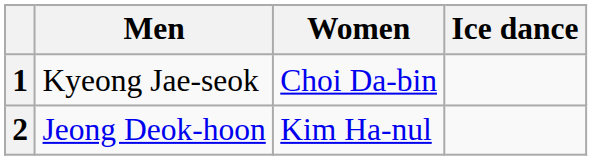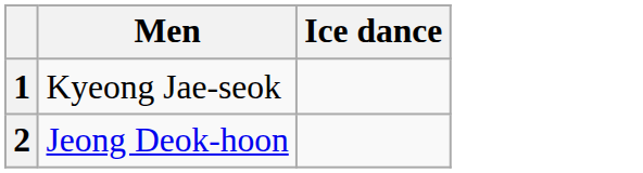 <table class="wikitable">
 <tr>
 <th></th>
 <th>Men</th>
-<th>Women</th>
 <th>Ice dance</th>
 </tr>
 <tr>
 <th>1</th>
 <td>Kyeong Jae-seok</td>
-<td><a href='#'>Choi Da-bin</a></td>
 <td></td>
 </tr>
 <tr>
 <th>2</th>
 <td><a href='#'>Jeong Deok-hoon</a></td>
-<td><a href='#'>Kim Ha-nul</a></td>
 <td></td>
 </tr>
 </table>
